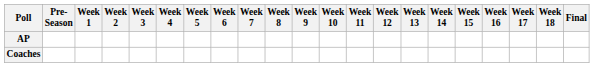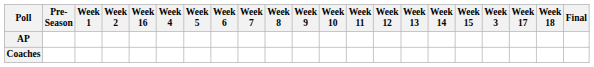 <table class="wikitable" style="white-space:nowrap;font-size:90%">
 <tr>
 <th>Poll</th>
 <th>Pre-<br>Season</th>
 <th>Week<br>1</th>
 <th>Week<br>2</th>
-<th>Week<br>3</th>
+<th>Week<br>16</th>
 <th>Week<br>4</th>
 <th>Week<br>5</th>
 <th>Week<br>6</th>
 <th>Week<br>7</th>
 <th>Week<br>8</th>
 <th>Week<br>9</th>
 <th>Week<br>10</th>
 <th>Week<br>11</th>
 <th>Week<br>12</th>
 <th>Week<br>13</th>
 <th>Week<br>14</th>
 <th>Week<br>15</th>
-<th>Week<br>16</th>
+<th>Week<br>3</th>
 <th>Week<br>17</th>
 <th>Week<br>18</th>
 <th>Final</th>
 </tr>
 <tr style="text-align:center;">
 <th>AP</th>
 <td style="background:#FFF;"></td>
 <td style="background:#FFF;"></td>
 <td style="background:#FFF;"></td>
 <td style="background:#FFF;"></td>
 <td style="background:#FFF;"></td>
 <td style="background:#FFF;"></td>
 <td style="background:#FFF;"></td>
 <td style="background:#FFF;"></td>
 <td style="background:#FFF;"></td>
 <td style="background:#FFF;"></td>
 <td style="background:#FFF;"></td>
 <td style="background:#FFF;"></td>
 <td style="background:#FFF;"></td>
 <td style="background:#FFF;"></td>
 <td style="background:#FFF;"></td>
 <td style="background:#FFF;"></td>
 <td style="background:#FFF;"></td>
 <td style="background:#FFF;"></td>
 <td style="background:#FFF;"></td>
 <td style="background:#FFF;"></td>
 </tr>
 <tr style="text-align:center;">
 <th>Coaches</th>
 <td style="background:#FFF;"></td>
 <td style="background:#FFF;"></td>
 <td style="background:#FFF;"></td>
 <td style="background:#FFF;"></td>
 <td style="background:#FFF;"></td>
 <td style="background:#FFF;"></td>
 <td style="background:#FFF;"></td>
 <td style="background:#FFF;"></td>
 <td style="background:#FFF;"></td>
 <td style="background:#FFF;"></td>
 <td style="background:#FFF;"></td>
 <td style="background:#FFF;"></td>
 <td style="background:#FFF;"></td>
 <td style="background:#FFF;"></td>
 <td style="background:#FFF;"></td>
 <td style="background:#FFF;"></td>
 <td style="background:#FFF;"></td>
 <td style="background:#FFF;"></td>
 <td style="background:#FFF;"></td>
 <td style="background:#FFF;"></td>
 </tr>
 </table>
